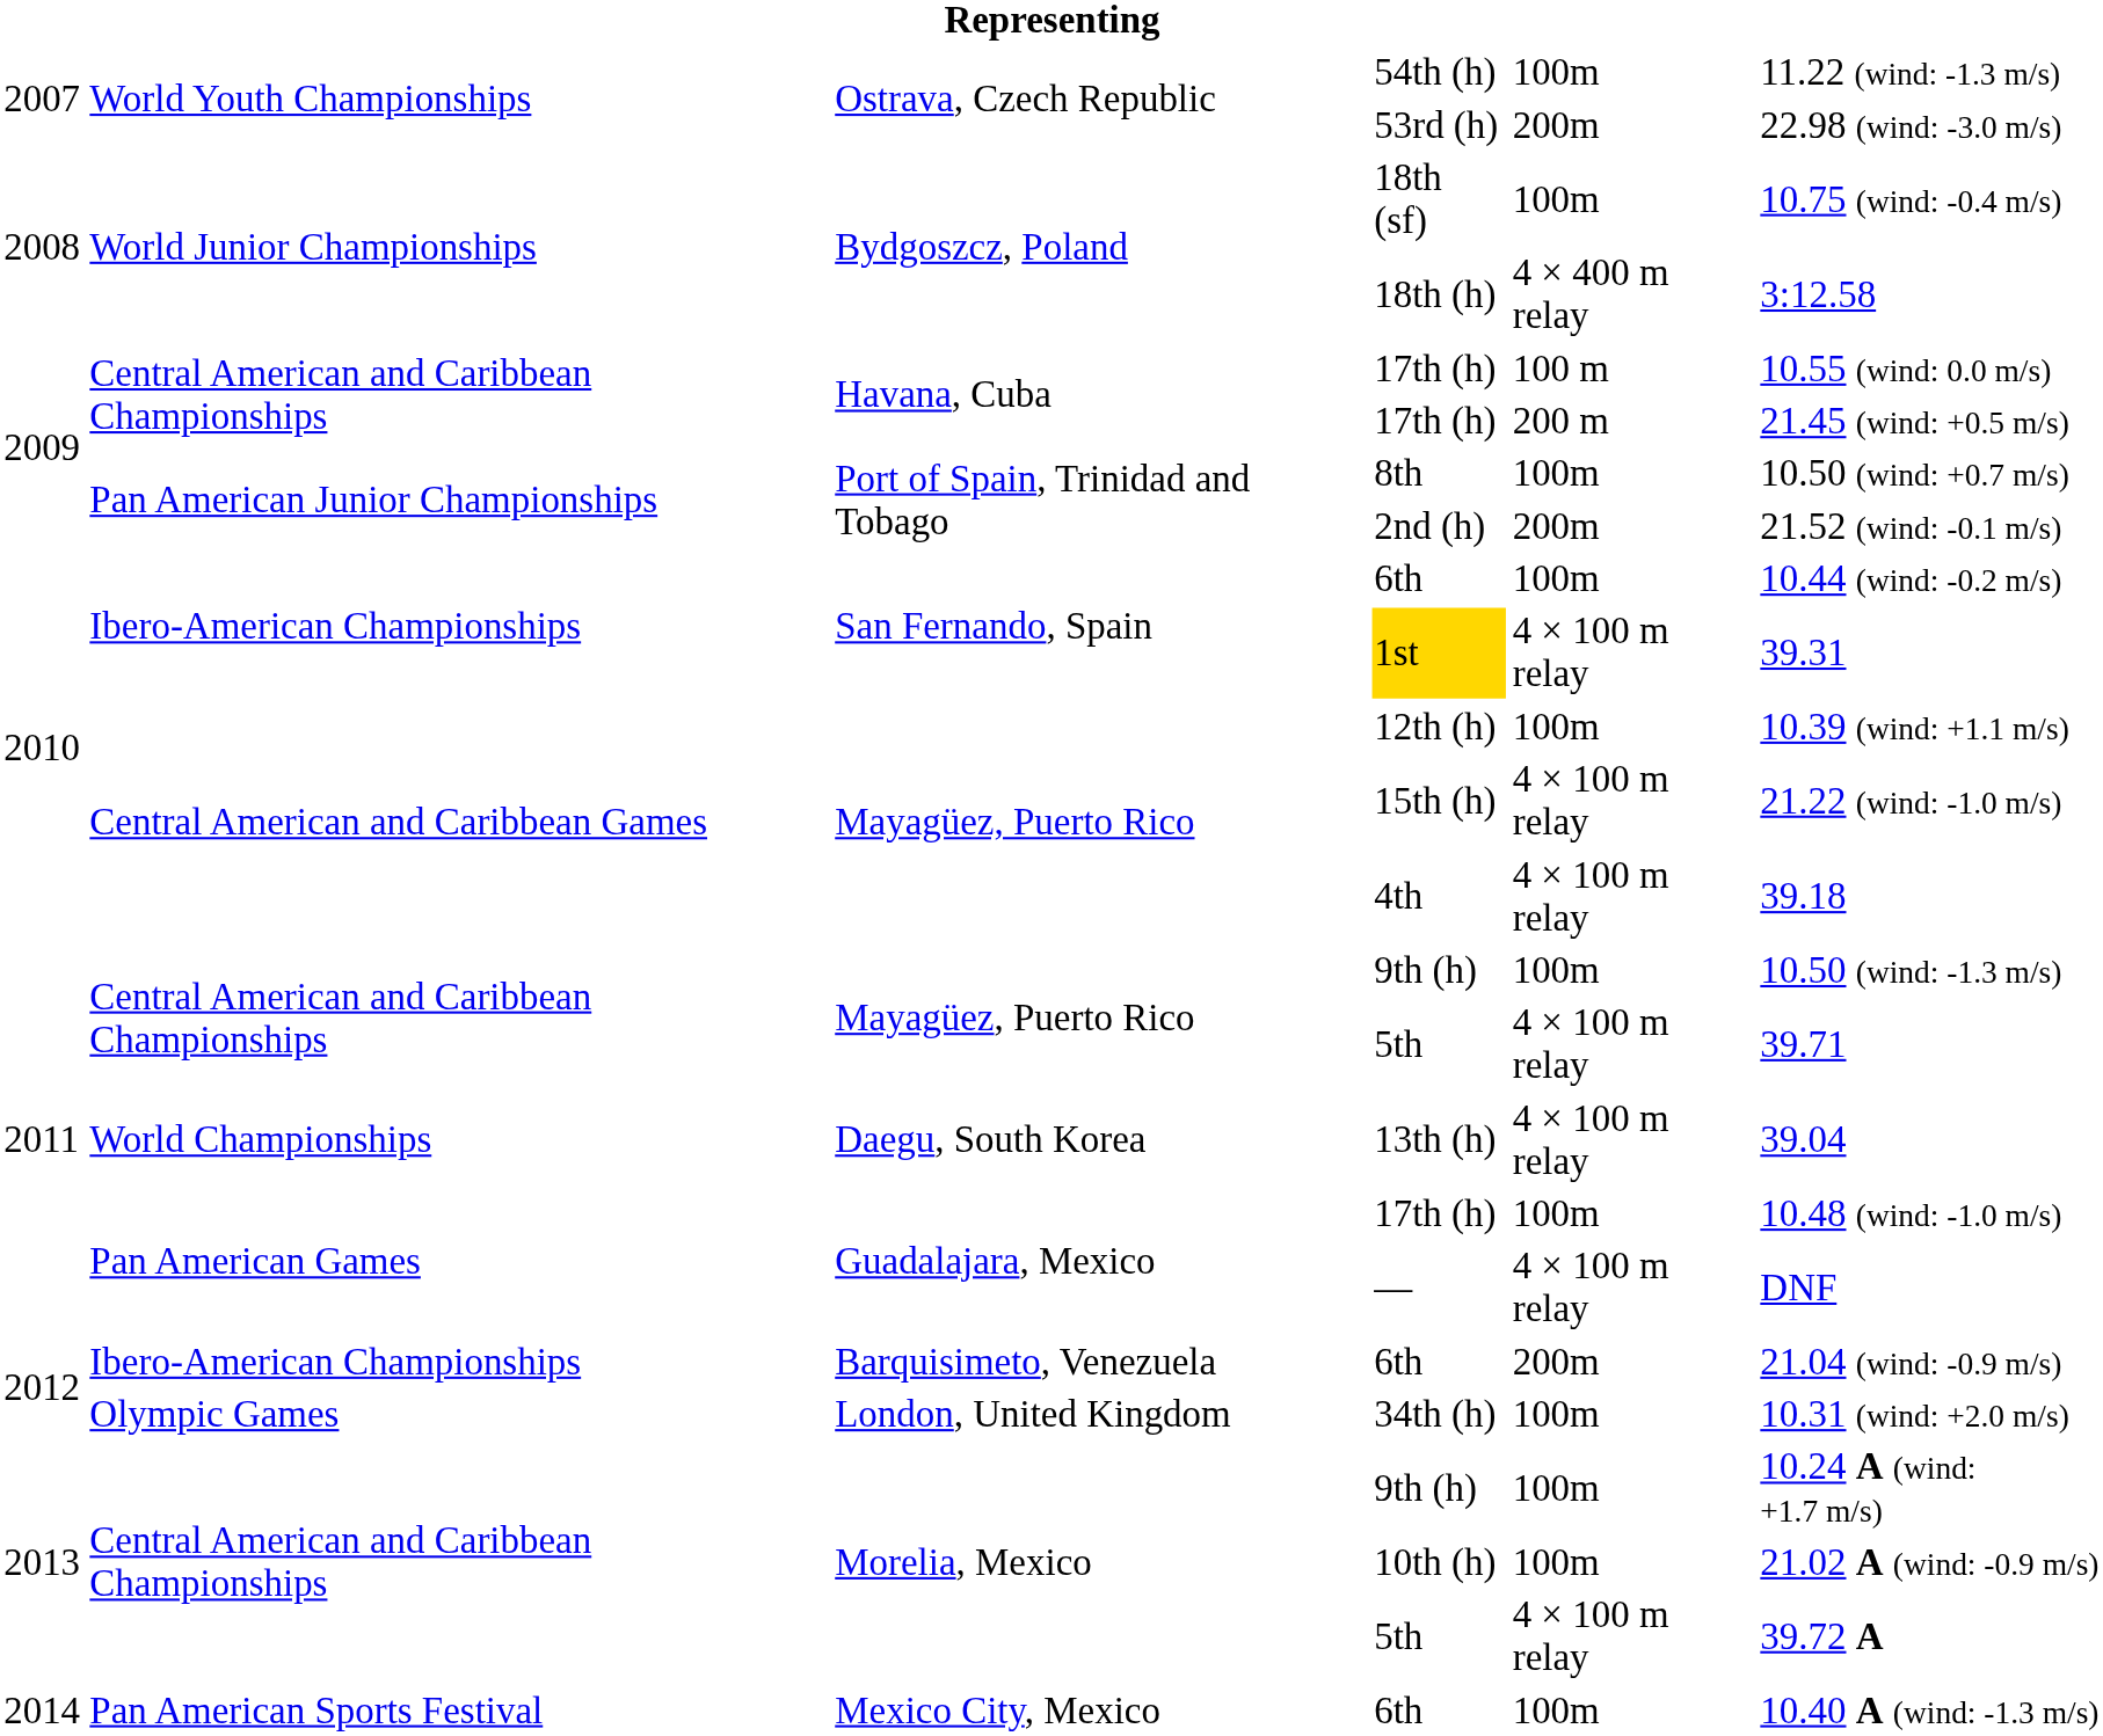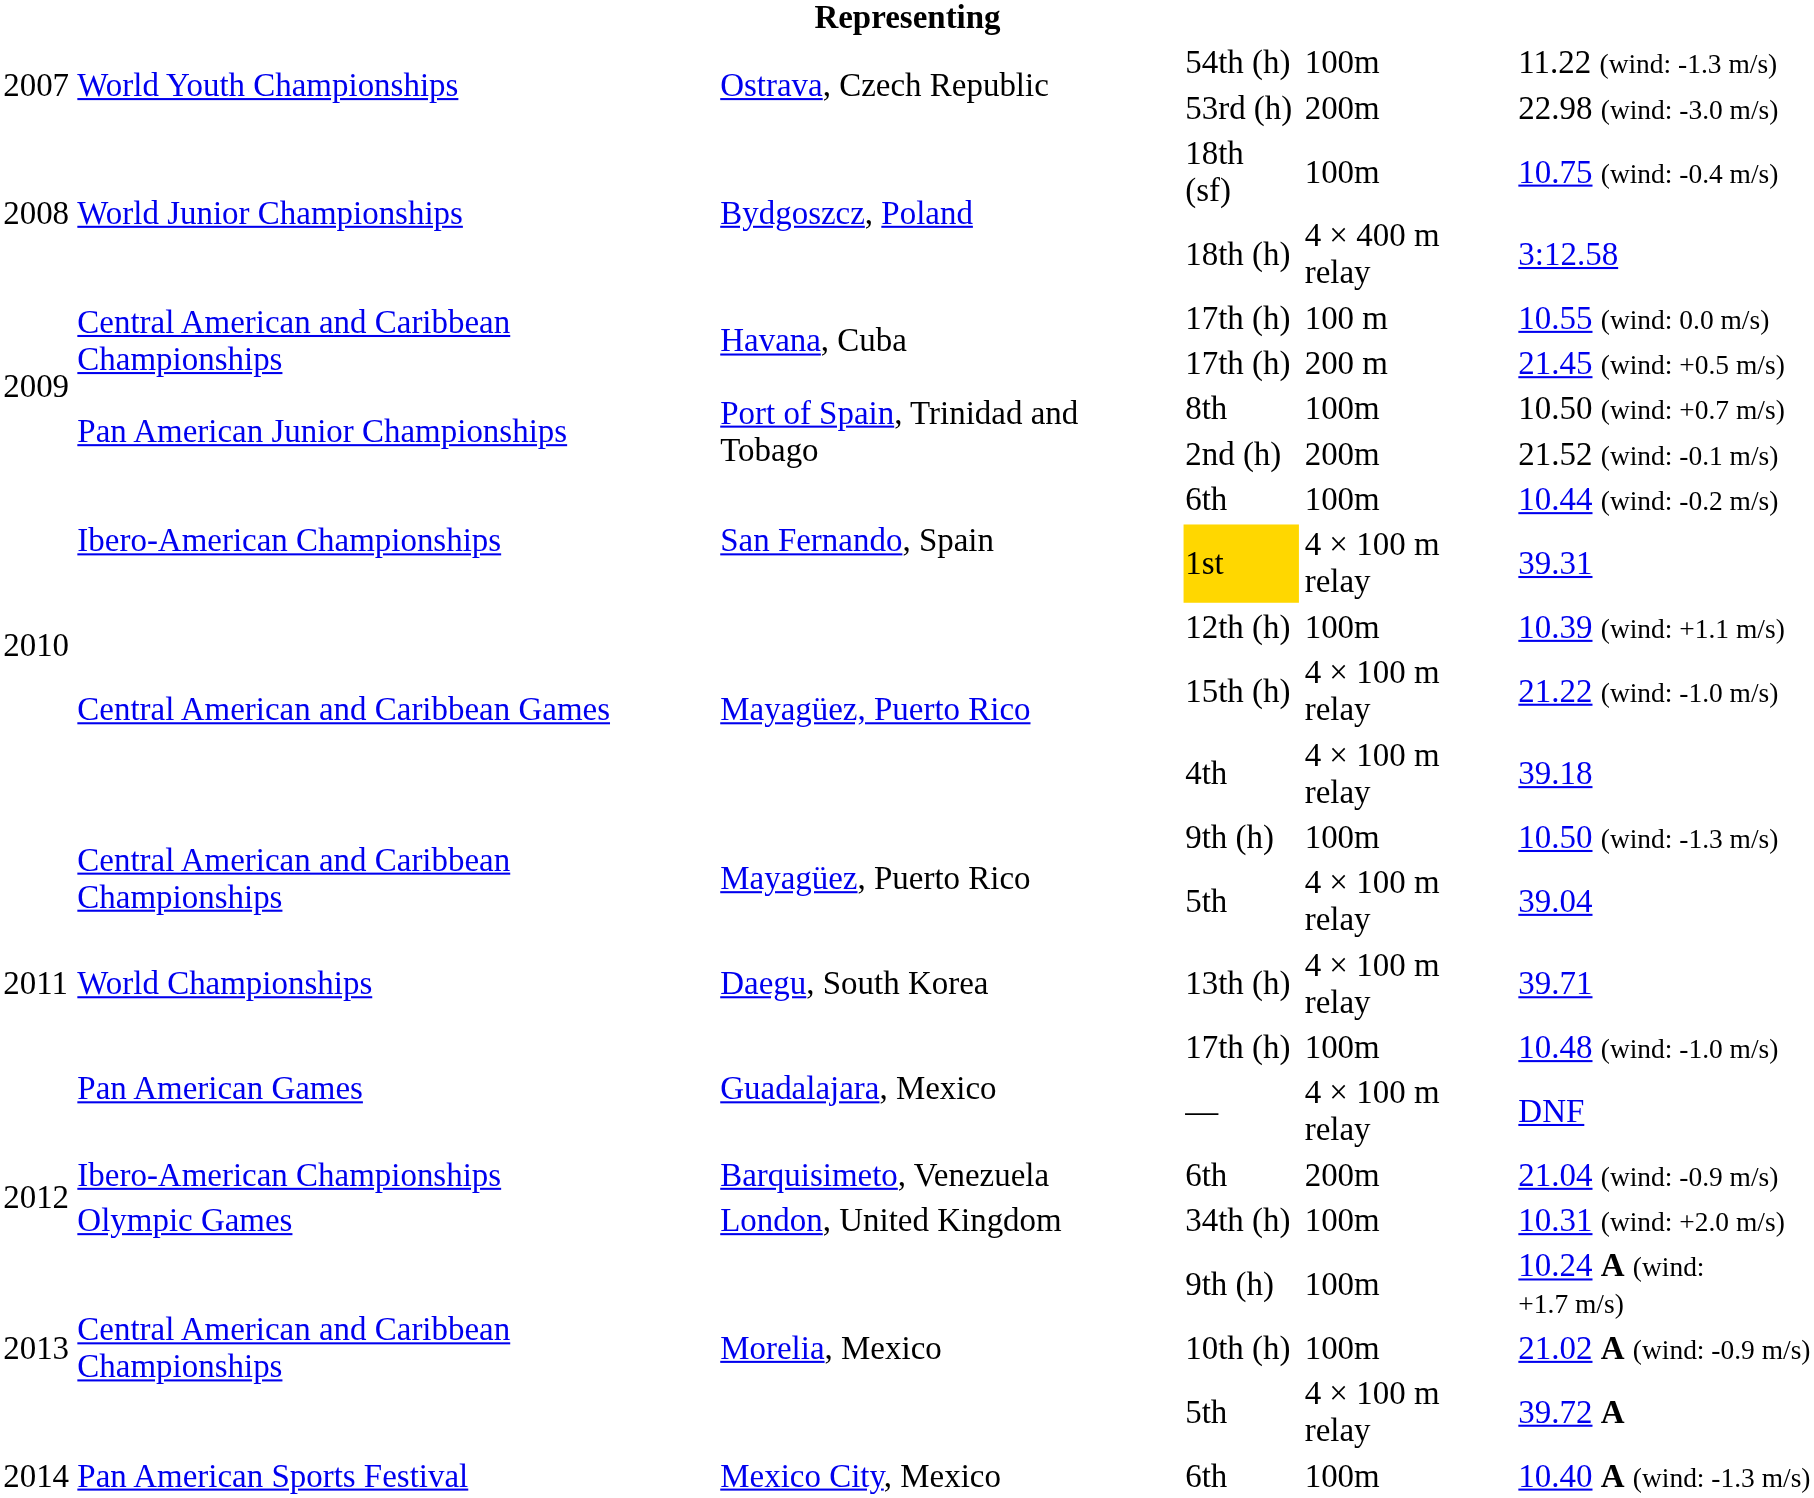 <table>
 <tr>
 <th colspan="6">Representing </th>
 </tr>
 <tr>
 <td rowspan=2>2007</td>
 <td rowspan=2><a href='#'>World Youth Championships</a></td>
 <td rowspan=2><a href='#'>Ostrava</a>, Czech Republic</td>
 <td>54th (h)</td>
 <td>100m</td>
 <td>11.22 <small>(wind: -1.3 m/s)</small></td>
 </tr>
 <tr>
 <td>53rd (h)</td>
 <td>200m</td>
 <td>22.98 <small>(wind: -3.0 m/s)</small></td>
 </tr>
 <tr>
 <td rowspan=2>2008</td>
 <td rowspan=2><a href='#'>World Junior Championships</a></td>
 <td rowspan=2><a href='#'>Bydgoszcz</a>, <a href='#'>Poland</a></td>
 <td>18th (sf)</td>
 <td>100m</td>
 <td><a href='#'>10.75</a> <small>(wind: -0.4 m/s)</small></td>
 </tr>
 <tr>
 <td>18th (h)</td>
 <td>4 × 400 m relay</td>
 <td><a href='#'>3:12.58</a></td>
 </tr>
 <tr>
 <td rowspan=4>2009</td>
 <td rowspan=2><a href='#'>Central American and Caribbean Championships</a></td>
 <td rowspan=2><a href='#'>Havana</a>, Cuba</td>
 <td>17th (h)</td>
 <td>100 m</td>
 <td><a href='#'>10.55</a> <small>(wind: 0.0 m/s)</small></td>
 </tr>
 <tr>
 <td>17th (h)</td>
 <td>200 m</td>
 <td><a href='#'>21.45</a> <small>(wind: +0.5 m/s)</small></td>
 </tr>
 <tr>
 <td rowspan=2><a href='#'>Pan American Junior Championships</a></td>
 <td rowspan=2><a href='#'>Port of Spain</a>, Trinidad and Tobago</td>
 <td>8th</td>
 <td>100m</td>
 <td>10.50 <small>(wind: +0.7 m/s)</small></td>
 </tr>
 <tr>
 <td>2nd (h)</td>
 <td>200m</td>
 <td>21.52 <small>(wind: -0.1 m/s)</small></td>
 </tr>
 <tr>
 <td rowspan=5>2010</td>
 <td rowspan=2><a href='#'>Ibero-American Championships</a></td>
 <td rowspan=2><a href='#'>San Fernando</a>, Spain</td>
 <td>6th</td>
 <td>100m</td>
 <td><a href='#'>10.44</a> <small>(wind: -0.2 m/s)</small></td>
 </tr>
 <tr>
 <td bgcolor=gold>1st</td>
 <td>4 × 100 m relay</td>
 <td><a href='#'>39.31</a></td>
 </tr>
 <tr>
 <td rowspan=3><a href='#'>Central American and Caribbean Games</a></td>
 <td rowspan=3><a href='#'>Mayagüez, Puerto Rico</a></td>
 <td>12th (h)</td>
 <td>100m</td>
 <td><a href='#'>10.39</a> <small>(wind: +1.1 m/s)</small></td>
 </tr>
 <tr>
 <td>15th (h)</td>
 <td>4 × 100 m relay</td>
 <td><a href='#'>21.22</a> <small>(wind: -1.0 m/s)</small></td>
 </tr>
 <tr>
 <td>4th</td>
 <td>4 × 100 m relay</td>
 <td><a href='#'>39.18</a></td>
 </tr>
 <tr>
 <td rowspan=5>2011</td>
 <td rowspan=2><a href='#'>Central American and Caribbean Championships</a></td>
 <td rowspan=2><a href='#'>Mayagüez</a>, Puerto Rico</td>
 <td>9th (h)</td>
 <td>100m</td>
 <td><a href='#'>10.50</a> <small>(wind: -1.3 m/s)</small></td>
 </tr>
 <tr>
 <td>5th</td>
 <td>4 × 100 m relay</td>
-<td><a href='#'>39.71</a></td>
+<td><a href='#'>39.04</a></td>
 </tr>
 <tr>
 <td><a href='#'>World Championships</a></td>
 <td><a href='#'>Daegu</a>, South Korea</td>
 <td>13th (h)</td>
 <td>4 × 100 m relay</td>
-<td><a href='#'>39.04</a></td>
+<td><a href='#'>39.71</a></td>
 </tr>
 <tr>
 <td rowspan=2><a href='#'>Pan American Games</a></td>
 <td rowspan=2><a href='#'>Guadalajara</a>, Mexico</td>
 <td>17th (h)</td>
 <td>100m</td>
 <td><a href='#'>10.48</a> <small>(wind: -1.0 m/s)</small></td>
 </tr>
 <tr>
 <td>—</td>
 <td>4 × 100 m relay</td>
 <td><a href='#'>DNF</a></td>
 </tr>
 <tr>
 <td rowspan=2>2012</td>
 <td><a href='#'>Ibero-American Championships</a></td>
 <td><a href='#'>Barquisimeto</a>, Venezuela</td>
 <td>6th</td>
 <td>200m</td>
 <td><a href='#'>21.04</a> <small>(wind: -0.9 m/s)</small></td>
 </tr>
 <tr>
 <td><a href='#'>Olympic Games</a></td>
 <td><a href='#'>London</a>, United Kingdom</td>
 <td>34th (h)</td>
 <td>100m</td>
 <td><a href='#'>10.31</a> <small>(wind: +2.0 m/s)</small></td>
 </tr>
 <tr>
 <td rowspan=3>2013</td>
 <td rowspan=3><a href='#'>Central American and Caribbean Championships</a></td>
 <td rowspan=3><a href='#'>Morelia</a>, Mexico</td>
 <td>9th (h)</td>
 <td>100m</td>
 <td><a href='#'>10.24</a>  <strong>A</strong> <small>(wind: +1.7 m/s)</small></td>
 </tr>
 <tr>
 <td>10th (h)</td>
 <td>100m</td>
 <td><a href='#'>21.02</a>  <strong>A</strong> <small>(wind: -0.9 m/s)</small></td>
 </tr>
 <tr>
 <td>5th</td>
 <td>4 × 100 m relay</td>
 <td><a href='#'>39.72</a> <strong>A</strong></td>
 </tr>
 <tr>
 <td>2014</td>
 <td><a href='#'>Pan American Sports Festival</a></td>
 <td><a href='#'>Mexico City</a>, Mexico</td>
 <td>6th</td>
 <td>100m</td>
 <td><a href='#'>10.40</a>  <strong>A</strong> <small>(wind: -1.3 m/s)</small></td>
 </tr>
 </table>
